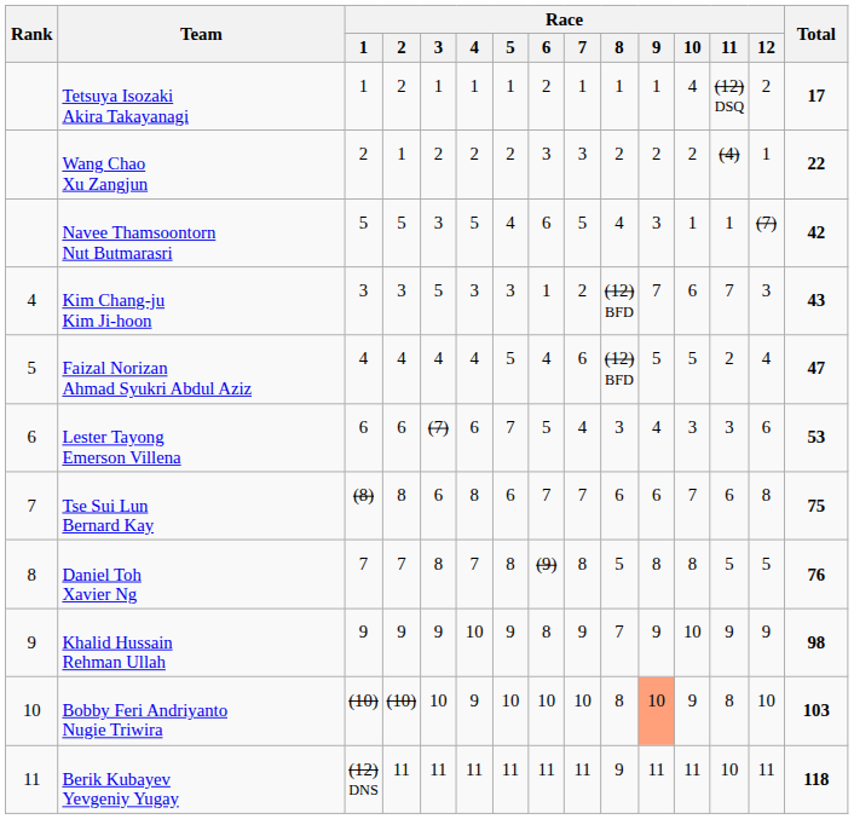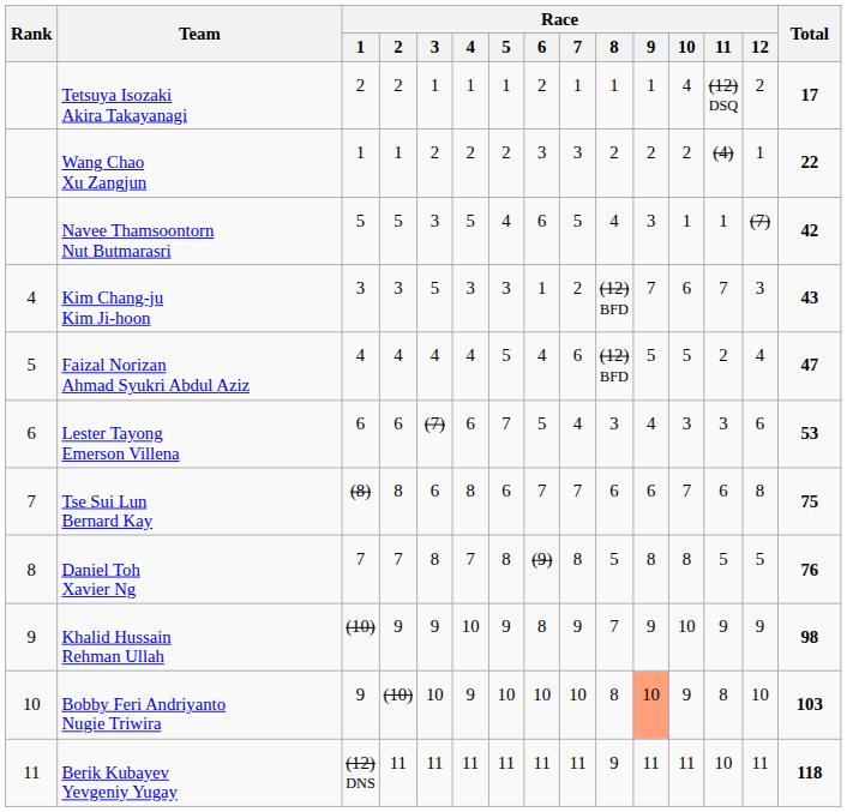 <table | class="wikitable" style="text-align:center">
 <tr>
 <th rowspan="2" width=40>Rank</th>
 <th rowspan="2" width=250>Team</th>
 <th colspan="12">Race</th>
 <th rowspan="2" width=50>Total</th>
 </tr>
 <tr>
 <th width=25>1</th>
 <th width=25>2</th>
 <th width=25>3</th>
 <th width=25>4</th>
 <th width=25>5</th>
 <th width=25>6</th>
 <th width=25>7</th>
 <th width=25>8</th>
 <th width=25>9</th>
 <th width=25>10</th>
 <th width=25>11</th>
 <th width=25>12</th>
 </tr>
 <tr>
 <td></td>
 <td align=left><br><a href='#'>Tetsuya Isozaki</a><br><a href='#'>Akira Takayanagi</a></td>
-<td>1<br> </td>
+<td>2<br> </td>
 <td>2<br> </td>
 <td>1<br> </td>
 <td>1<br> </td>
 <td>1<br> </td>
 <td>2<br> </td>
 <td>1<br> </td>
 <td>1<br> </td>
 <td>1<br> </td>
 <td>4<br> </td>
 <td><s>(12)</s><br><small>DSQ</small></td>
 <td>2<br> </td>
 <td><strong>17</strong></td>
 </tr>
 <tr>
 <td></td>
 <td align=left><br><a href='#'>Wang Chao</a><br><a href='#'>Xu Zangjun</a></td>
-<td>2<br> </td>
+<td>1<br> </td>
 <td>1<br> </td>
 <td>2<br> </td>
 <td>2<br> </td>
 <td>2<br> </td>
 <td>3<br> </td>
 <td>3<br> </td>
 <td>2<br> </td>
 <td>2<br> </td>
 <td>2<br> </td>
 <td><s>(4)</s><br> </td>
 <td>1<br> </td>
 <td><strong>22</strong></td>
 </tr>
 <tr>
 <td></td>
 <td align=left><br><a href='#'>Navee Thamsoontorn</a><br><a href='#'>Nut Butmarasri</a></td>
 <td>5<br> </td>
 <td>5<br> </td>
 <td>3<br> </td>
 <td>5<br> </td>
 <td>4<br> </td>
 <td>6<br> </td>
 <td>5<br> </td>
 <td>4<br> </td>
 <td>3<br> </td>
 <td>1<br> </td>
 <td>1<br> </td>
 <td><s>(7)</s><br> </td>
 <td><strong>42</strong></td>
 </tr>
 <tr>
 <td>4</td>
 <td align=left><br><a href='#'>Kim Chang-ju</a><br><a href='#'>Kim Ji-hoon</a></td>
 <td>3<br> </td>
 <td>3<br> </td>
 <td>5<br> </td>
 <td>3<br> </td>
 <td>3<br> </td>
 <td>1<br> </td>
 <td>2<br> </td>
 <td><s>(12)</s><br><small>BFD</small></td>
 <td>7<br> </td>
 <td>6<br> </td>
 <td>7<br> </td>
 <td>3<br> </td>
 <td><strong>43</strong></td>
 </tr>
 <tr>
 <td>5</td>
 <td align=left><br><a href='#'>Faizal Norizan</a><br><a href='#'>Ahmad Syukri Abdul Aziz</a></td>
 <td>4<br> </td>
 <td>4<br> </td>
 <td>4<br> </td>
 <td>4<br> </td>
 <td>5<br> </td>
 <td>4<br> </td>
 <td>6<br> </td>
 <td><s>(12)</s><br><small>BFD</small></td>
 <td>5<br> </td>
 <td>5<br> </td>
 <td>2<br> </td>
 <td>4<br> </td>
 <td><strong>47</strong></td>
 </tr>
 <tr>
 <td>6</td>
 <td align=left><br><a href='#'>Lester Tayong</a><br><a href='#'>Emerson Villena</a></td>
 <td>6<br> </td>
 <td>6<br> </td>
 <td><s>(7)</s><br> </td>
 <td>6<br> </td>
 <td>7<br> </td>
 <td>5<br> </td>
 <td>4<br> </td>
 <td>3<br> </td>
 <td>4<br> </td>
 <td>3<br> </td>
 <td>3<br> </td>
 <td>6<br> </td>
 <td><strong>53</strong></td>
 </tr>
 <tr>
 <td>7</td>
 <td align=left><br><a href='#'>Tse Sui Lun</a><br><a href='#'>Bernard Kay</a></td>
 <td><s>(8)</s><br> </td>
 <td>8<br> </td>
 <td>6<br> </td>
 <td>8<br> </td>
 <td>6<br> </td>
 <td>7<br> </td>
 <td>7<br> </td>
 <td>6<br> </td>
 <td>6<br> </td>
 <td>7<br> </td>
 <td>6<br> </td>
 <td>8<br> </td>
 <td><strong>75</strong></td>
 </tr>
 <tr>
 <td>8</td>
 <td align=left><br><a href='#'>Daniel Toh</a><br><a href='#'>Xavier Ng</a></td>
 <td>7<br> </td>
 <td>7<br> </td>
 <td>8<br> </td>
 <td>7<br> </td>
 <td>8<br> </td>
 <td><s>(9)</s><br> </td>
 <td>8<br> </td>
 <td>5<br> </td>
 <td>8<br> </td>
 <td>8<br> </td>
 <td>5<br> </td>
 <td>5<br> </td>
 <td><strong>76</strong></td>
 </tr>
 <tr>
 <td>9</td>
 <td align=left><br><a href='#'>Khalid Hussain</a><br><a href='#'>Rehman Ullah</a></td>
-<td>9<br> </td>
+<td><s>(10)</s><br> </td>
 <td>9<br> </td>
 <td>9<br> </td>
 <td>10<br> </td>
 <td>9<br> </td>
 <td>8<br> </td>
 <td>9<br> </td>
 <td>7<br> </td>
 <td>9<br> </td>
 <td>10<br> </td>
 <td>9<br> </td>
 <td>9<br> </td>
 <td><strong>98</strong></td>
 </tr>
 <tr>
 <td>10</td>
 <td align=left><br><a href='#'>Bobby Feri Andriyanto</a><br><a href='#'>Nugie Triwira</a></td>
-<td><s>(10)</s><br> </td>
+<td>9<br> </td>
 <td><s>(10)</s><br> </td>
 <td>10<br> </td>
 <td>9<br> </td>
 <td>10<br> </td>
 <td>10<br> </td>
 <td>10<br> </td>
 <td>8<br> </td>
 <td style="background: lightsalmon;">10<br> </td>
 <td>9<br> </td>
 <td>8<br> </td>
 <td>10<br> </td>
 <td><strong>103</strong></td>
 </tr>
 <tr>
 <td>11</td>
 <td align=left><br><a href='#'>Berik Kubayev</a><br><a href='#'>Yevgeniy Yugay</a></td>
 <td><s>(12)</s><br><small>DNS</small></td>
 <td>11<br> </td>
 <td>11<br> </td>
 <td>11<br> </td>
 <td>11<br> </td>
 <td>11<br> </td>
 <td>11<br> </td>
 <td>9<br> </td>
 <td>11<br> </td>
 <td>11<br> </td>
 <td>10<br> </td>
 <td>11<br> </td>
 <td><strong>118</strong></td>
 </tr>
 </table>
